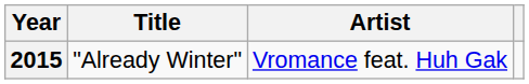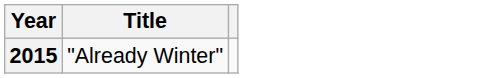 <table class="wikitable  plainrowheaders">
 <tr>
 <th scope="col">Year</th>
 <th scope="col">Title</th>
-<th scope="col">Artist</th>
 <th scope="col"></th>
 </tr>
 <tr>
 <th scope="row">2015</th>
 <td>"Already Winter"</td>
-<td><a href='#'>Vromance</a> feat. <a href='#'>Huh Gak</a></td>
 <td></td>
 </tr>
 </table>
